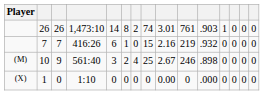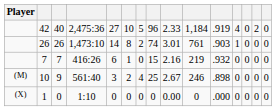 <table class="wikitable sortable" style="text-align:center;">
 <tr>
 <th>Player</th>
 <th></th>
 <th></th>
 <th></th>
 <th></th>
 <th></th>
 <th></th>
 <th></th>
 <th></th>
 <th></th>
 <th></th>
 <th></th>
 <th></th>
 <th></th>
 <th></th>
+</tr>
+<tr>
+<td></td>
+<td>42</td>
+<td>40</td>
+<td>2,475:36</td>
+<td>27</td>
+<td>10</td>
+<td>5</td>
+<td>96</td>
+<td>2.33</td>
+<td>1,184</td>
+<td>.919</td>
+<td>4</td>
+<td>0</td>
+<td>2</td>
+<td>0</td>
 </tr>
 <tr>
 <td></td>
 <td>26</td>
 <td>26</td>
 <td>1,473:10</td>
 <td>14</td>
 <td>8</td>
 <td>2</td>
 <td>74</td>
 <td>3.01</td>
 <td>761</td>
 <td>.903</td>
 <td>1</td>
 <td>0</td>
 <td>0</td>
 <td>0</td>
 </tr>
 <tr>
 <td></td>
 <td>7</td>
 <td>7</td>
 <td>416:26</td>
 <td>6</td>
 <td>1</td>
 <td>0</td>
 <td>15</td>
 <td>2.16</td>
 <td>219</td>
 <td>.932</td>
 <td>0</td>
 <td>0</td>
 <td>0</td>
 <td>0</td>
 </tr>
 <tr>
 <td> <sup>(M)</sup></td>
 <td>10</td>
 <td>9</td>
 <td>561:40</td>
 <td>3</td>
 <td>2</td>
 <td>4</td>
 <td>25</td>
 <td>2.67</td>
 <td>246</td>
 <td>.898</td>
 <td>0</td>
 <td>0</td>
 <td>0</td>
 <td>0</td>
 </tr>
 <tr>
 <td> <sup>(X)</sup></td>
 <td>1</td>
 <td>0</td>
 <td>1:10</td>
 <td>0</td>
 <td>0</td>
 <td>0</td>
 <td>0</td>
 <td>0.00</td>
 <td>0</td>
 <td>.000</td>
 <td>0</td>
 <td>0</td>
 <td>0</td>
 <td>0</td>
 </tr>
 </table>
